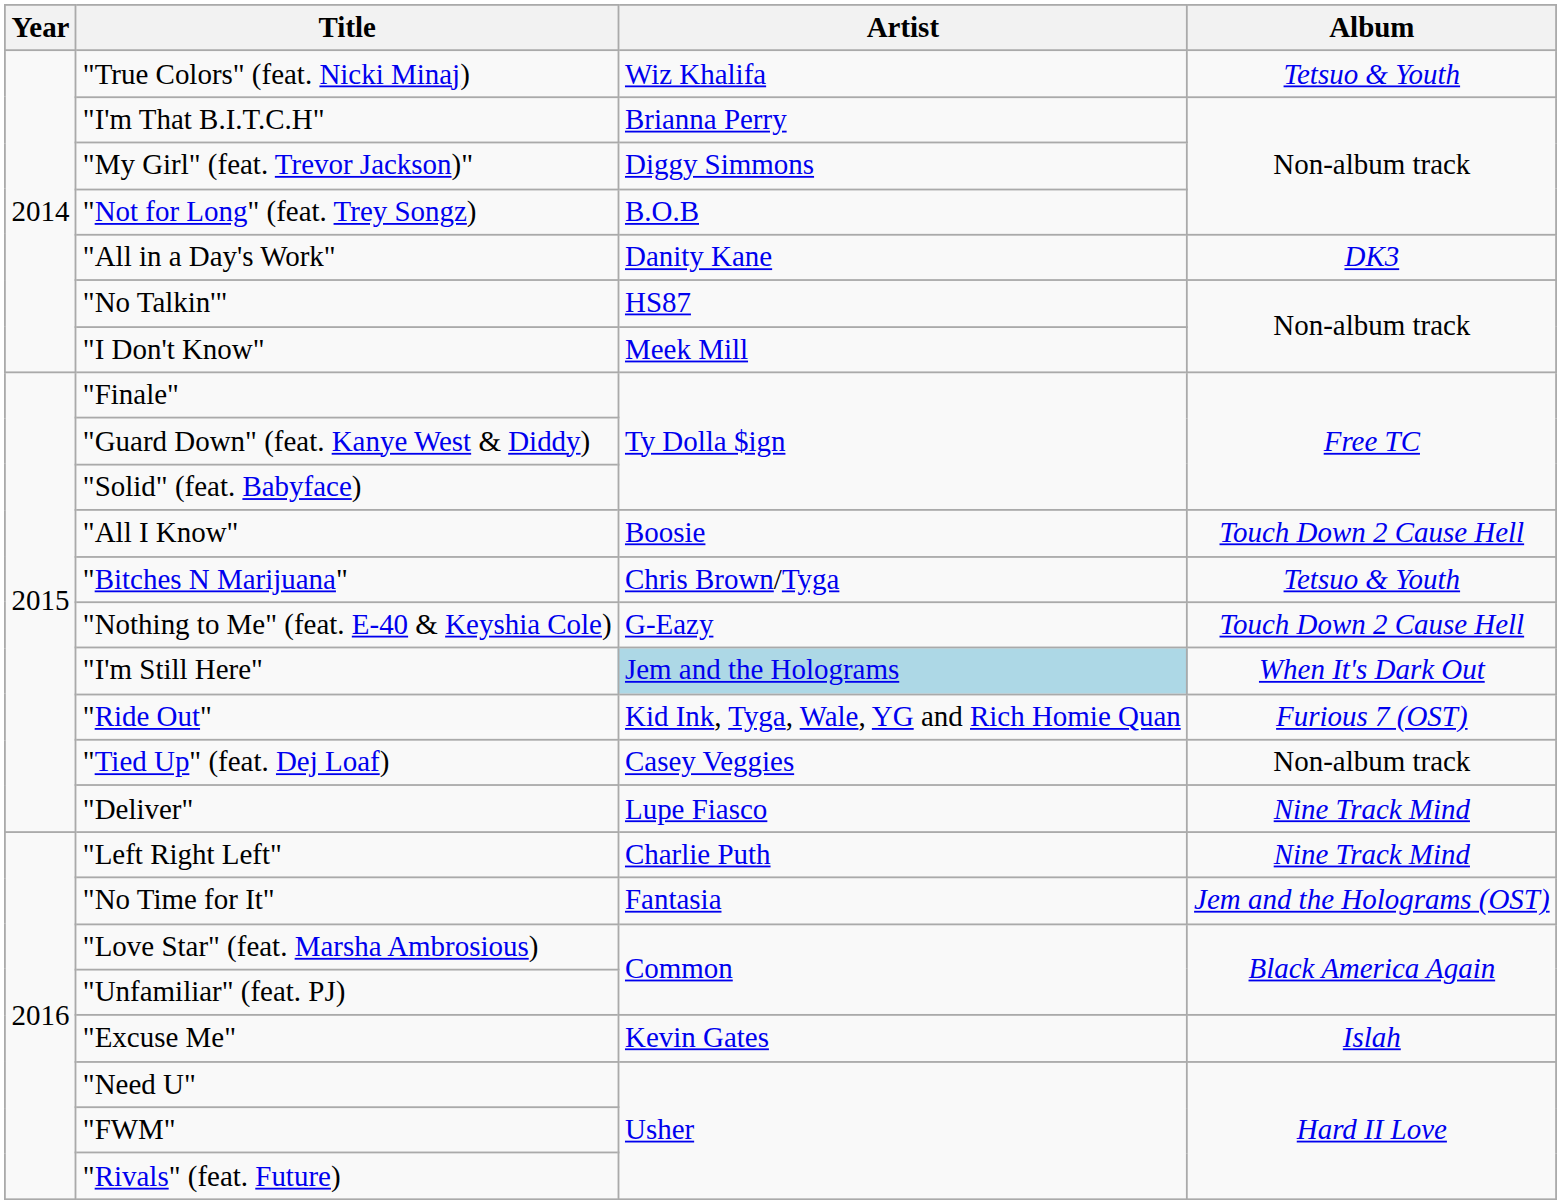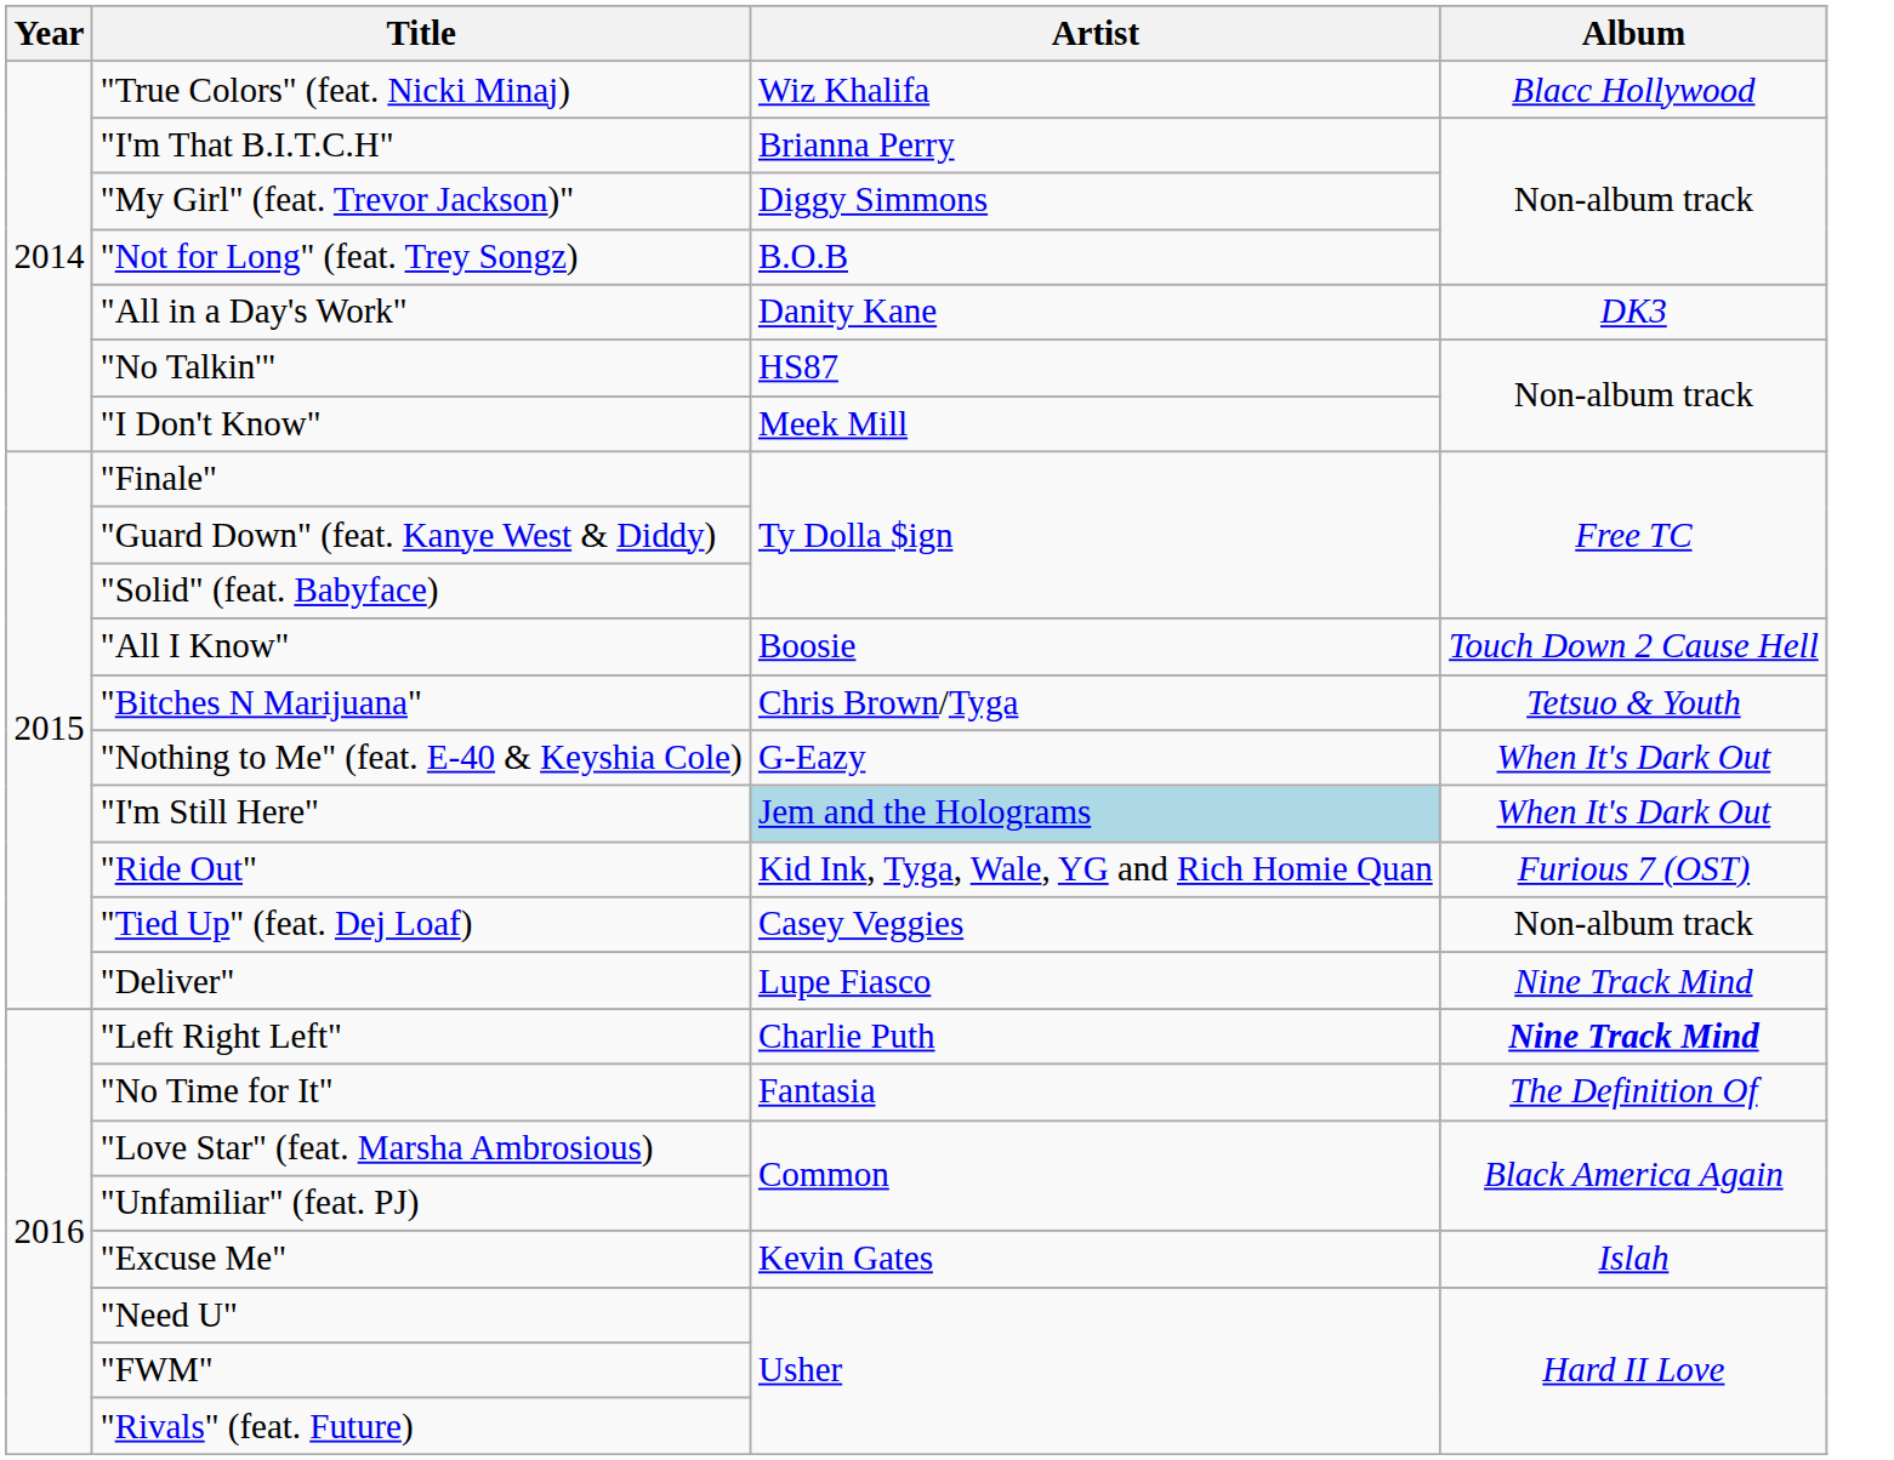 <table class="wikitable">
 <tr>
 <th>Year</th>
 <th>Title</th>
 <th>Artist</th>
 <th>Album</th>
 </tr>
 <tr>
 <td rowspan="7">2014</td>
 <td>"True Colors" (feat. <a href='#'>Nicki Minaj</a>)</td>
 <td><a href='#'>Wiz Khalifa</a></td>
-<td style="text-align:center;"><em><a href='#'>Tetsuo & Youth</a></em></td>
+<td style="text-align:center;"><em><a href='#'>Blacc Hollywood</a></em></td>
 </tr>
 <tr>
 <td>"I'm That B.I.T.C.H"</td>
 <td><a href='#'>Brianna Perry</a></td>
 <td rowspan="3" style="text-align:center;">Non-album track</td>
 </tr>
 <tr>
 <td>"My Girl" (feat. <a href='#'>Trevor Jackson</a>)"</td>
 <td><a href='#'>Diggy Simmons</a></td>
 </tr>
 <tr>
 <td>"<a href='#'>Not for Long</a>" (feat. <a href='#'>Trey Songz</a>)</td>
 <td><a href='#'>B.O.B</a></td>
 </tr>
 <tr>
 <td>"All in a Day's Work"</td>
 <td><a href='#'>Danity Kane</a></td>
 <td style="text-align:center;"><em><a href='#'>DK3</a></em></td>
 </tr>
 <tr>
 <td>"No Talkin'"</td>
 <td><a href='#'>HS87</a></td>
 <td rowspan="2" style="text-align:center;">Non-album track</td>
 </tr>
 <tr>
 <td>"I Don't Know"</td>
 <td><a href='#'>Meek Mill</a></td>
 </tr>
 <tr>
 <td rowspan ="10">2015</td>
 <td>"Finale"</td>
 <td rowspan="3"><a href='#'>Ty Dolla $ign</a></td>
 <td rowspan="3" style="text-align:center;"><em><a href='#'>Free TC</a></em></td>
 </tr>
 <tr>
 <td>"Guard Down" (feat. <a href='#'>Kanye West</a> & <a href='#'>Diddy</a>)</td>
 </tr>
 <tr>
 <td>"Solid" (feat. <a href='#'>Babyface</a>)</td>
 </tr>
 <tr>
 <td>"All I Know"</td>
 <td><a href='#'>Boosie</a></td>
 <td style="text-align:center;"><em><a href='#'>Touch Down 2 Cause Hell</a></em></td>
 </tr>
 <tr>
 <td>"<a href='#'>Bitches N Marijuana</a>"</td>
 <td><a href='#'>Chris Brown</a>/<a href='#'>Tyga</a></td>
 <td style="text-align:center;"><em><a href='#'>Tetsuo & Youth</a></em></td>
 </tr>
 <tr>
 <td>"Nothing to Me" (feat. <a href='#'>E-40</a> & <a href='#'>Keyshia Cole</a>)</td>
 <td><a href='#'>G-Eazy</a></td>
-<td style="text-align:center;"><em><a href='#'>Touch Down 2 Cause Hell</a></em></td>
+<td style="text-align:center;"><em><a href='#'>When It's Dark Out</a></em></td>
 </tr>
 <tr>
 <td>"I'm Still Here"</td>
 <td style="background: lightblue;"><a href='#'>Jem and the Holograms</a></td>
 <td style="text-align:center;"><em><a href='#'>When It's Dark Out</a></em></td>
 </tr>
 <tr>
 <td>"<a href='#'>Ride Out</a>"</td>
 <td><a href='#'>Kid Ink</a>, <a href='#'>Tyga</a>, <a href='#'>Wale</a>, <a href='#'>YG</a> and <a href='#'>Rich Homie Quan</a></td>
 <td style="text-align:center;"><em><a href='#'>Furious 7 (OST)</a></em></td>
 </tr>
 <tr>
 <td>"<a href='#'>Tied Up</a>" (feat. <a href='#'>Dej Loaf</a>)</td>
 <td><a href='#'>Casey Veggies</a></td>
 <td style="text-align:center;">Non-album track</td>
 </tr>
 <tr>
 <td>"Deliver"</td>
 <td><a href='#'>Lupe Fiasco</a></td>
 <td style="text-align:center;"><em><a href='#'>Nine Track Mind</a></em></td>
 </tr>
 <tr>
 <td rowspan="8">2016</td>
 <td>"Left Right Left"</td>
 <td><a href='#'>Charlie Puth</a></td>
-<td style="text-align:center;"><em><a href='#'>Nine Track Mind</a></em></td>
+<td style="text-align:center;"><strong><em><a href='#'>Nine Track Mind</a></em></strong></td>
 </tr>
 <tr>
 <td>"No Time for It"</td>
 <td><a href='#'>Fantasia</a></td>
-<td style="text-align:center;"><em><a href='#'>Jem and the Holograms (OST)</a></em></td>
+<td style="text-align:center;"><em><a href='#'>The Definition Of</a></em></td>
 </tr>
 <tr>
 <td>"Love Star" (feat. <a href='#'>Marsha Ambrosious</a>)</td>
 <td rowspan="2"><a href='#'>Common</a></td>
 <td rowspan="2" style="text-align:center;"><em><a href='#'>Black America Again</a></em></td>
 </tr>
 <tr>
 <td>"Unfamiliar" (feat. PJ)</td>
 </tr>
 <tr>
 <td>"Excuse Me"</td>
 <td><a href='#'>Kevin Gates</a></td>
 <td style="text-align:center;"><em><a href='#'>Islah</a></em></td>
 </tr>
 <tr>
 <td>"Need U"</td>
 <td rowspan="3"><a href='#'>Usher</a></td>
 <td rowspan="3" style="text-align:center;"><em><a href='#'>Hard II Love</a></em></td>
 </tr>
 <tr>
 <td>"FWM"</td>
 </tr>
 <tr>
 <td>"<a href='#'>Rivals</a>" (feat. <a href='#'>Future</a>)</td>
 </tr>
 <tr>
 </tr>
 </table>
